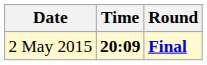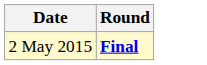 <table class="wikitable">
 <tr>
 <th>Date</th>
-<th>Time</th>
 <th>Round</th>
 </tr>
 <tr style=background:lemonchiffon>
 <td>2 May 2015</td>
-<td><strong>20:09</strong></td>
 <td><strong><a href='#'>Final</a></strong></td>
 </tr>
 </table>
